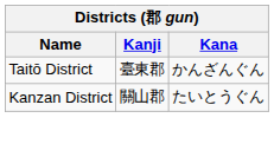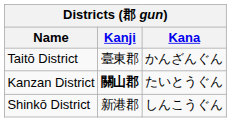 <table class=wikitable>
 <tr>
 <th colspan=3>Districts (郡 <em>gun</em>)</th>
 </tr>
 <tr>
 <th>Name</th>
 <th><a href='#'>Kanji</a></th>
 <th><a href='#'>Kana</a></th>
 </tr>
 <tr>
 <td>Taitō District</td>
 <td>臺東郡</td>
 <td>かんざんぐん</td>
 </tr>
 <tr>
 <td>Kanzan District</td>
-<td>關山郡</td>
+<td><strong>關山郡</strong></td>
 <td>たいとうぐん</td>
 </tr>
+<tr>
+<td>Shinkō District</td>
+<td>新港郡</td>
+<td>しんこうぐん</td>
+</tr>
 </table>
